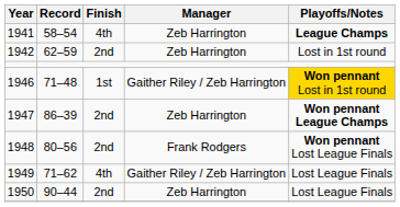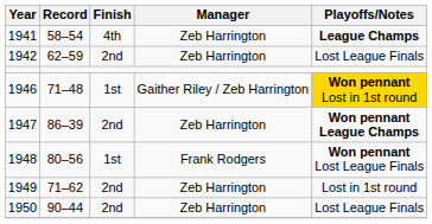 <table class="wikitable" style="text-align:center">
 <tr>
 <th>Year</th>
 <th>Record</th>
 <th>Finish</th>
 <th>Manager</th>
 <th>Playoffs/Notes</th>
 </tr>
 <tr align=center>
 <td>1941</td>
 <td>58–54</td>
 <td>4th</td>
 <td>Zeb Harrington</td>
 <td><strong>League Champs</strong></td>
 </tr>
 <tr align=center>
 <td>1942</td>
 <td>62–59</td>
 <td>2nd</td>
 <td>Zeb Harrington</td>
-<td>Lost in 1st round</td>
+<td>Lost League Finals</td>
 </tr>
 <tr align=center>
 <td></td>
 </tr>
 <tr align=center>
 <td>1946</td>
 <td>71–48</td>
 <td>1st</td>
 <td>Gaither Riley / Zeb Harrington</td>
 <td style="background: gold;"><strong>Won pennant</strong><br>Lost in 1st round</td>
 </tr>
 <tr align=center>
 <td>1947</td>
 <td>86–39</td>
 <td>2nd</td>
 <td>Zeb Harrington</td>
 <td><strong>Won pennant</strong><br><strong>League Champs</strong></td>
 </tr>
 <tr align=center>
 <td>1948</td>
 <td>80–56</td>
-<td>2nd</td>
+<td>1st</td>
 <td>Frank Rodgers</td>
 <td><strong>Won pennant</strong><br>Lost League Finals</td>
 </tr>
 <tr align=center>
 <td>1949</td>
 <td>71–62</td>
-<td>4th</td>
-<td>Gaither Riley / Zeb Harrington</td>
-<td>Lost League Finals</td>
+<td>2nd</td>
+<td>Zeb Harrington</td>
+<td>Lost in 1st round</td>
 </tr>
 <tr align=center>
 <td>1950</td>
 <td>90–44</td>
 <td>2nd</td>
 <td>Zeb Harrington</td>
 <td>Lost League Finals</td>
 </tr>
 <tr align=center>
 </tr>
 </table>
